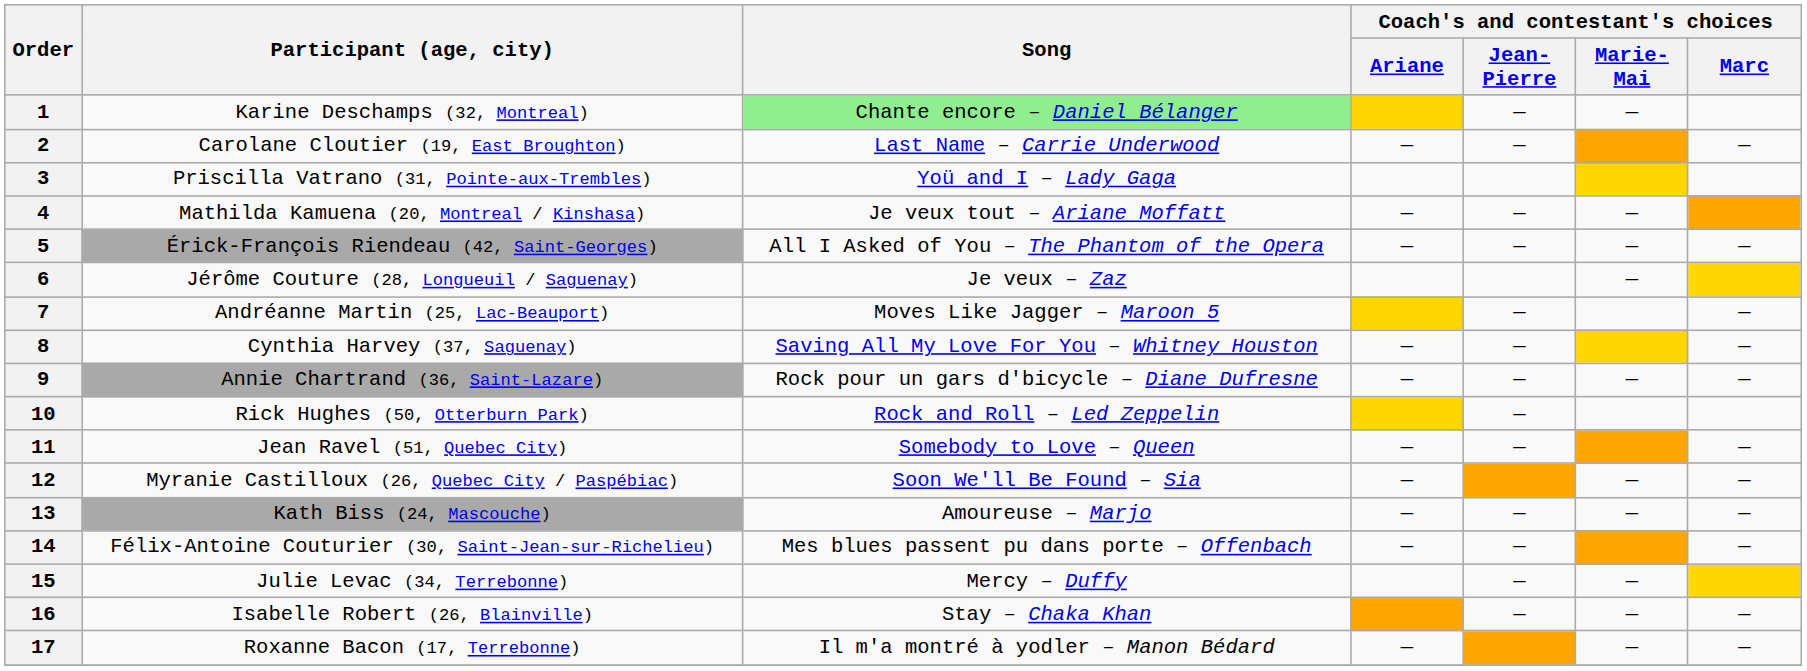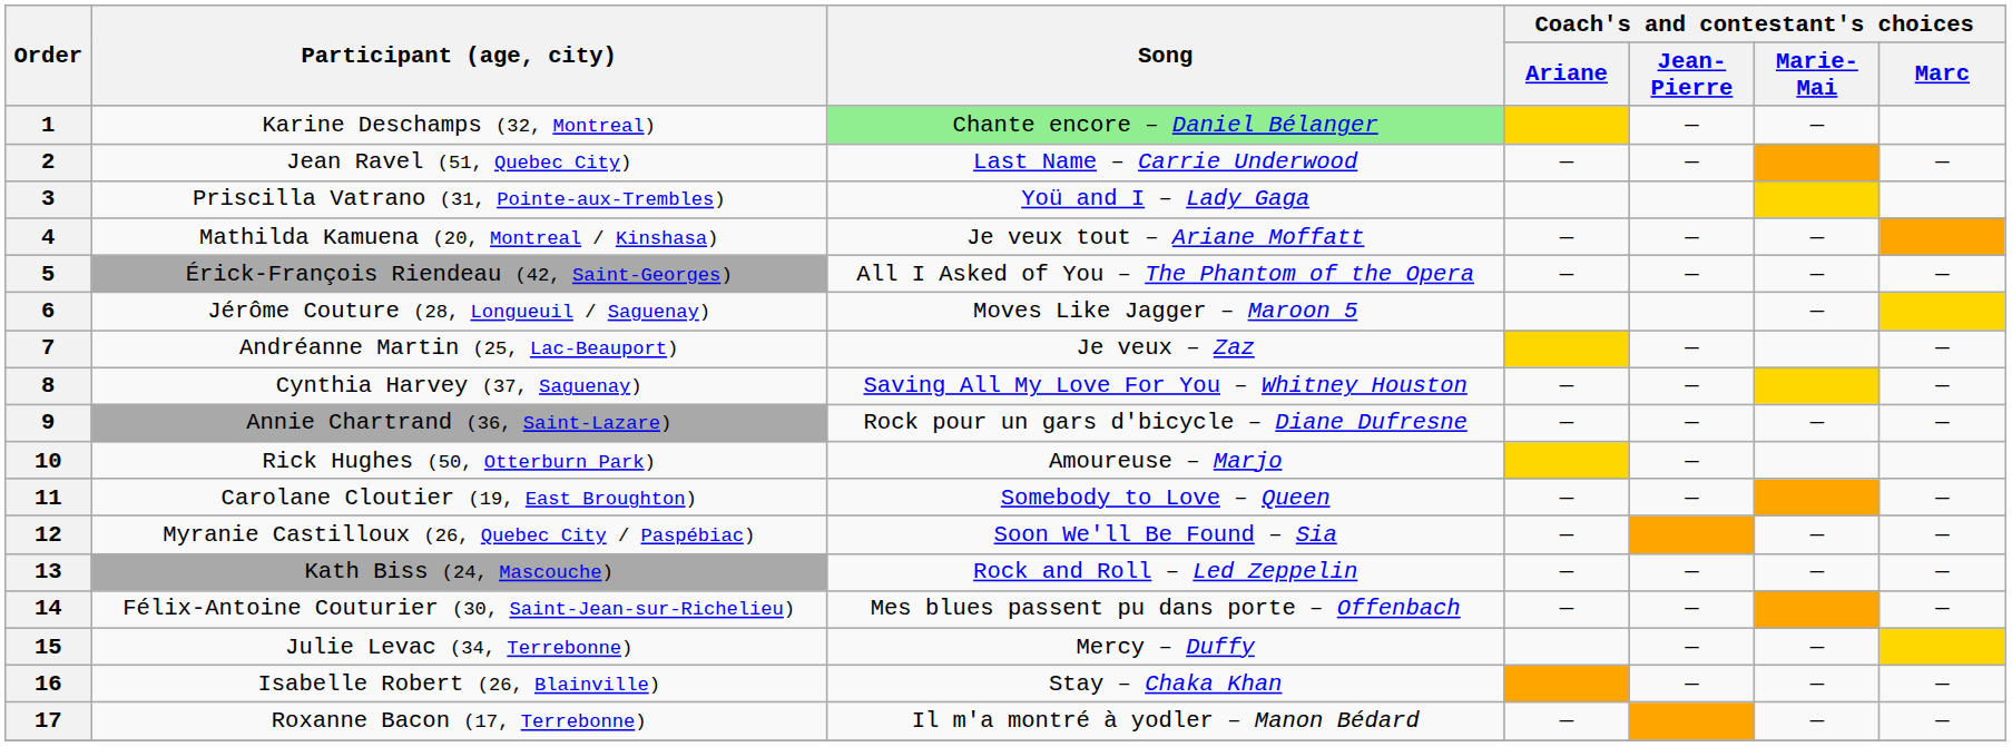 <table class="wikitable plainrowheaders"  style="text-align:center; width:90%;">
 <tr>
 <th scope="col" rowspan="2">Order</th>
 <th scope="col" rowspan="2">Participant (age, city)</th>
 <th scope="col" rowspan="2">Song</th>
 <th colspan="4">Coach's and contestant's choices</th>
 </tr>
 <tr>
 <th style="width:5em;"><a href='#'>Ariane</a></th>
 <th style="width:5em;"><a href='#'>Jean-Pierre</a></th>
 <th style="width:5em;"><a href='#'>Marie-Mai</a></th>
 <th style="width:5em;"><a href='#'>Marc</a></th>
 </tr>
 <tr>
 <th scope=col>1</th>
 <td>Karine Deschamps <small>(32, <a href='#'>Montreal</a>)</small></td>
 <td style="background: lightgreen;">Chante encore – <em><a href='#'>Daniel Bélanger</a></em></td>
 <td style="background:gold;text-align:center;"></td>
 <td>—</td>
 <td>—</td>
 <td></td>
 </tr>
 <tr>
 <th scope=col>2</th>
-<td>Carolane Cloutier <small>(19, <a href='#'>East Broughton</a>)</small></td>
+<td>Jean Ravel <small>(51, <a href='#'>Quebec City</a>)</small></td>
 <td><a href='#'>Last Name</a> – <em><a href='#'>Carrie Underwood</a></em></td>
 <td>—</td>
 <td>—</td>
 <td style="background:orange;text-align:center;"></td>
 <td>—</td>
 </tr>
 <tr>
 <th scope=col>3</th>
 <td>Priscilla Vatrano <small>(31, <a href='#'>Pointe-aux-Trembles</a>)</small></td>
 <td><a href='#'>Yoü and I</a> – <em><a href='#'>Lady Gaga</a></em></td>
 <td></td>
 <td></td>
 <td style="background:gold;text-align:center;"></td>
 <td></td>
 </tr>
 <tr>
 <th scope=col>4</th>
 <td>Mathilda Kamuena <small>(20, <a href='#'>Montreal</a> / <a href='#'>Kinshasa</a>)</small></td>
 <td>Je veux tout – <em><a href='#'>Ariane Moffatt</a></em></td>
 <td>—</td>
 <td>—</td>
 <td>—</td>
 <td style="background:orange;text-align:center;"></td>
 </tr>
 <tr>
 <th scope=col>5</th>
 <td style="background:darkgrey;text-align:center;">Érick-François Riendeau <small>(42, <a href='#'>Saint-Georges</a>)</small></td>
 <td>All I Asked of You – <em><a href='#'>The Phantom of the Opera</a></em></td>
 <td>—</td>
 <td>—</td>
 <td>—</td>
 <td>—</td>
 </tr>
 <tr>
 <th scope=col>6</th>
 <td>Jérôme Couture <small>(28, <a href='#'>Longueuil</a> / <a href='#'>Saguenay</a>)</small></td>
-<td>Je veux – <em><a href='#'>Zaz</a></em></td>
+<td>Moves Like Jagger – <em><a href='#'>Maroon 5</a></em></td>
 <td></td>
 <td></td>
 <td>—</td>
 <td style="background:gold;text-align:center;"></td>
 </tr>
 <tr>
 <th scope=col>7</th>
 <td>Andréanne Martin <small>(25, <a href='#'>Lac-Beauport</a>)</small></td>
-<td>Moves Like Jagger – <em><a href='#'>Maroon 5</a></em></td>
+<td>Je veux – <em><a href='#'>Zaz</a></em></td>
 <td style="background:gold;text-align:center;"></td>
 <td>—</td>
 <td></td>
 <td>—</td>
 </tr>
 <tr>
 <th scope=col>8</th>
 <td>Cynthia Harvey <small>(37, <a href='#'>Saguenay</a>)</small></td>
 <td><a href='#'>Saving All My Love For You</a> – <em><a href='#'>Whitney Houston</a></em></td>
 <td>—</td>
 <td>—</td>
 <td style="background:gold;text-align:center;"></td>
 <td>—</td>
 </tr>
 <tr>
 <th scope=col>9</th>
 <td style="background:darkgrey;text-align:center;">Annie Chartrand <small>(36, <a href='#'>Saint-Lazare</a>)</small></td>
 <td>Rock pour un gars d'bicycle – <em><a href='#'>Diane Dufresne</a></em></td>
 <td>—</td>
 <td>—</td>
 <td>—</td>
 <td>—</td>
 </tr>
 <tr>
 <th scope=col>10</th>
 <td>Rick Hughes <small>(50, <a href='#'>Otterburn Park</a>)</small></td>
-<td><a href='#'>Rock and Roll</a> – <em><a href='#'>Led Zeppelin</a></em></td>
+<td>Amoureuse – <em><a href='#'>Marjo</a></em></td>
 <td style="background:gold;text-align:center;"></td>
 <td>—</td>
 <td></td>
 <td></td>
 </tr>
 <tr>
 <th scope=col>11</th>
-<td>Jean Ravel <small>(51, <a href='#'>Quebec City</a>)</small></td>
+<td>Carolane Cloutier <small>(19, <a href='#'>East Broughton</a>)</small></td>
 <td><a href='#'>Somebody to Love</a> – <em><a href='#'>Queen</a></em></td>
 <td>—</td>
 <td>—</td>
 <td style="background:orange;text-align:center;"></td>
 <td>—</td>
 </tr>
 <tr>
 <th scope=col>12</th>
 <td>Myranie Castilloux <small>(26, <a href='#'>Quebec City</a> / <a href='#'>Paspébiac</a>)</small></td>
 <td><a href='#'>Soon We'll Be Found</a> – <em><a href='#'>Sia</a></em></td>
 <td>—</td>
 <td style="background:orange;text-align:center;"></td>
 <td>—</td>
 <td>—</td>
 </tr>
 <tr>
 <th scope=col>13</th>
 <td style="background:darkgrey;text-align:center;">Kath Biss <small>(24, <a href='#'>Mascouche</a>)</small></td>
-<td>Amoureuse – <em><a href='#'>Marjo</a></em></td>
+<td><a href='#'>Rock and Roll</a> – <em><a href='#'>Led Zeppelin</a></em></td>
 <td>—</td>
 <td>—</td>
 <td>—</td>
 <td>—</td>
 </tr>
 <tr>
 <th scope=col>14</th>
 <td>Félix-Antoine Couturier <small>(30, <a href='#'>Saint-Jean-sur-Richelieu</a>)</small></td>
 <td>Mes blues passent pu dans porte – <em><a href='#'>Offenbach</a></em></td>
 <td>—</td>
 <td>—</td>
 <td style="background:orange;text-align:center;"></td>
 <td>—</td>
 </tr>
 <tr>
 <th scope=col>15</th>
 <td>Julie Levac <small>(34, <a href='#'>Terrebonne</a>)</small></td>
 <td>Mercy – <em><a href='#'>Duffy</a></em></td>
 <td></td>
 <td>—</td>
 <td>—</td>
 <td style="background:gold;text-align:center;"></td>
 </tr>
 <tr>
 <th scope=col>16</th>
 <td>Isabelle Robert <small>(26, <a href='#'>Blainville</a>)</small></td>
 <td>Stay – <em><a href='#'>Chaka Khan</a></em></td>
 <td style="background:orange;text-align:center;"></td>
 <td>—</td>
 <td>—</td>
 <td>—</td>
 </tr>
 <tr>
 <th scope=col>17</th>
 <td>Roxanne Bacon <small>(17, <a href='#'>Terrebonne</a>)</small></td>
 <td>Il m'a montré à yodler – <em>Manon Bédard</em></td>
 <td>—</td>
 <td style="background:orange;text-align:center;"></td>
 <td>—</td>
 <td>—</td>
 </tr>
 <tr>
 </tr>
 </table>
